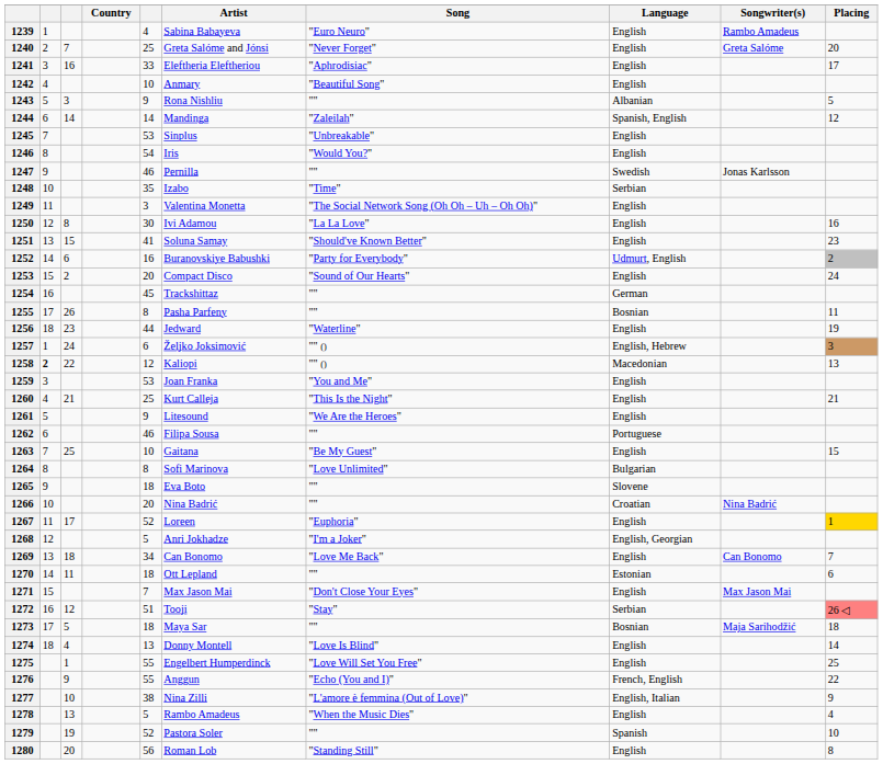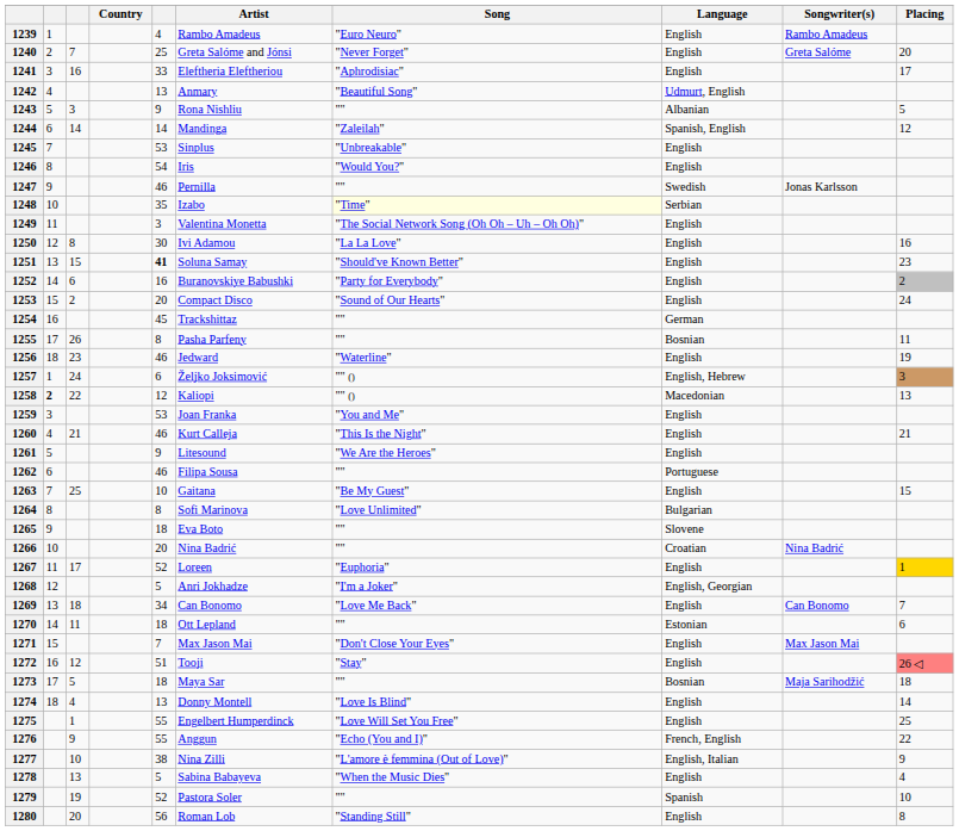 <table class="wikitable sortable plainrowheaders" style="width:100%">
 <tr>
 </tr>
 <tr>
 <th scope="col"></th>
 <th scope="col"></th>
 <th scope="col"></th>
 <th scope="col">Country</th>
 <th scope="col" class="unsortable"></th>
 <th scope="col">Artist</th>
 <th scope="col">Song</th>
 <th scope="col">Language</th>
 <th scope="col">Songwriter(s)</th>
 <th scope="col">Placing</th>
 </tr>
 <tr>
 <th scope="row">1239</th>
 <td>1 </td>
 <td></td>
 <td></td>
 <td>4</td>
-<td><a href='#'>Sabina Babayeva</a></td>
+<td><a href='#'>Rambo Amadeus</a></td>
 <td>"<a href='#'>Euro Neuro</a>"</td>
 <td>English</td>
 <td><a href='#'>Rambo Amadeus</a></td>
 <td></td>
 </tr>
 <tr>
 <th scope="row">1240</th>
 <td>2 </td>
 <td>7</td>
 <td></td>
 <td>25</td>
 <td><a href='#'>Greta Salóme</a> and <a href='#'>Jónsi</a></td>
 <td>"<a href='#'>Never Forget</a>"</td>
 <td>English</td>
 <td><a href='#'>Greta Salóme</a></td>
 <td>20 </td>
 </tr>
 <tr>
 <th scope="row">1241</th>
 <td>3 </td>
 <td>16</td>
 <td></td>
 <td>33</td>
 <td><a href='#'>Eleftheria Eleftheriou</a></td>
 <td>"<a href='#'>Aphrodisiac</a>"</td>
 <td>English</td>
 <td></td>
 <td>17 </td>
 </tr>
 <tr>
 <th scope="row">1242</th>
 <td>4 </td>
 <td></td>
 <td></td>
-<td>10</td>
+<td>13</td>
 <td><a href='#'>Anmary</a></td>
 <td>"<a href='#'>Beautiful Song</a>"</td>
-<td>English</td>
+<td><a href='#'>Udmurt</a>, English</td>
 <td></td>
 <td></td>
 </tr>
 <tr>
 <th scope="row">1243</th>
 <td>5 </td>
 <td>3</td>
 <td></td>
 <td>9</td>
 <td><a href='#'>Rona Nishliu</a></td>
 <td>""</td>
 <td>Albanian</td>
 <td></td>
 <td>5 </td>
 </tr>
 <tr>
 <th scope="row">1244</th>
 <td>6 </td>
 <td>14</td>
 <td></td>
 <td>14</td>
 <td><a href='#'>Mandinga</a></td>
 <td>"<a href='#'>Zaleilah</a>"</td>
 <td>Spanish, English</td>
 <td></td>
 <td>12 </td>
 </tr>
 <tr>
 <th scope="row">1245</th>
 <td>7 </td>
 <td></td>
 <td></td>
 <td>53</td>
 <td><a href='#'>Sinplus</a></td>
 <td>"<a href='#'>Unbreakable</a>"</td>
 <td>English</td>
 <td></td>
 <td></td>
 </tr>
 <tr>
 <th scope="row">1246</th>
 <td>8 </td>
 <td></td>
 <td></td>
 <td>54</td>
 <td><a href='#'>Iris</a></td>
 <td>"<a href='#'>Would You?</a>"</td>
 <td>English</td>
 <td></td>
 <td></td>
 </tr>
 <tr>
 <th scope="row">1247</th>
 <td>9 </td>
 <td></td>
 <td></td>
 <td>46</td>
 <td><a href='#'>Pernilla</a></td>
 <td>""</td>
 <td>Swedish</td>
 <td>Jonas Karlsson</td>
 <td></td>
 </tr>
 <tr>
 <th scope="row">1248</th>
 <td>10 </td>
 <td></td>
 <td></td>
 <td>35</td>
 <td><a href='#'>Izabo</a></td>
-<td>"<a href='#'>Time</a>"</td>
+<td style="background: lightyellow;">"<a href='#'>Time</a>"</td>
 <td>Serbian</td>
 <td></td>
 <td></td>
 </tr>
 <tr>
 <th scope="row">1249</th>
 <td>11 </td>
 <td></td>
 <td></td>
 <td>3</td>
 <td><a href='#'>Valentina Monetta</a></td>
 <td>"<a href='#'>The Social Network Song (Oh Oh – Uh – Oh Oh)</a>"</td>
 <td>English</td>
 <td></td>
 <td></td>
 </tr>
 <tr>
 <th scope="row">1250</th>
 <td>12 </td>
 <td>8</td>
 <td></td>
 <td>30</td>
 <td><a href='#'>Ivi Adamou</a></td>
 <td>"<a href='#'>La La Love</a>"</td>
 <td>English</td>
 <td></td>
 <td>16 </td>
 </tr>
 <tr>
 <th scope="row">1251</th>
 <td>13 </td>
 <td>15</td>
 <td></td>
-<td>41</td>
+<td><strong>41</strong></td>
 <td><a href='#'>Soluna Samay</a></td>
 <td>"<a href='#'>Should've Known Better</a>"</td>
 <td>English</td>
 <td></td>
 <td>23 </td>
 </tr>
 <tr>
 <th scope="row">1252</th>
 <td>14 </td>
 <td>6</td>
 <td></td>
 <td>16</td>
 <td><a href='#'>Buranovskiye Babushki</a></td>
 <td>"<a href='#'>Party for Everybody</a>"</td>
-<td><a href='#'>Udmurt</a>, English</td>
+<td>English</td>
 <td></td>
 <td bgcolor="silver">2 </td>
 </tr>
 <tr>
 <th scope="row">1253</th>
 <td>15 </td>
 <td>2</td>
 <td></td>
 <td>20</td>
 <td><a href='#'>Compact Disco</a></td>
 <td>"<a href='#'>Sound of Our Hearts</a>"</td>
 <td>English</td>
 <td></td>
 <td>24 </td>
 </tr>
 <tr>
 <th scope="row">1254</th>
 <td>16 </td>
 <td></td>
 <td></td>
 <td>45</td>
 <td><a href='#'>Trackshittaz</a></td>
 <td>""</td>
 <td>German</td>
 <td></td>
 <td></td>
 </tr>
 <tr>
 <th scope="row">1255</th>
 <td>17 </td>
 <td>26</td>
 <td></td>
 <td>8</td>
 <td><a href='#'>Pasha Parfeny</a></td>
 <td>""</td>
 <td>Bosnian</td>
 <td></td>
 <td>11 </td>
 </tr>
 <tr>
 <th scope="row">1256</th>
 <td>18 </td>
 <td>23</td>
 <td></td>
-<td>44</td>
+<td>46</td>
 <td><a href='#'>Jedward</a></td>
 <td>"<a href='#'>Waterline</a>"</td>
 <td>English</td>
 <td></td>
 <td>19 </td>
 </tr>
 <tr>
 <th scope="row">1257</th>
 <td>1 </td>
 <td>24</td>
 <td></td>
 <td>6</td>
 <td><a href='#'>Željko Joksimović</a></td>
 <td>"" <small>()</small></td>
 <td>English, Hebrew</td>
 <td></td>
 <td bgcolor="#C96">3 </td>
 </tr>
 <tr>
 <th scope="row">1258</th>
 <td><strong>2 </strong></td>
 <td>22</td>
 <td></td>
 <td>12</td>
 <td><a href='#'>Kaliopi</a></td>
 <td>"" <small>()</small></td>
 <td>Macedonian</td>
 <td></td>
 <td>13 </td>
 </tr>
 <tr>
 <th scope="row">1259</th>
 <td>3 </td>
 <td></td>
 <td></td>
 <td>53</td>
 <td><a href='#'>Joan Franka</a></td>
 <td>"<a href='#'>You and Me</a>"</td>
 <td>English</td>
 <td></td>
 <td></td>
 </tr>
 <tr>
 <th scope="row">1260</th>
 <td>4 </td>
 <td>21</td>
 <td></td>
-<td>25</td>
+<td>46</td>
 <td><a href='#'>Kurt Calleja</a></td>
 <td>"<a href='#'>This Is the Night</a>"</td>
 <td>English</td>
 <td></td>
 <td>21 </td>
 </tr>
 <tr>
 <th scope="row">1261</th>
 <td>5 </td>
 <td></td>
 <td></td>
 <td>9</td>
 <td><a href='#'>Litesound</a></td>
 <td>"<a href='#'>We Are the Heroes</a>"</td>
 <td>English</td>
 <td></td>
 <td></td>
 </tr>
 <tr>
 <th scope="row">1262</th>
 <td>6 </td>
 <td></td>
 <td></td>
 <td>46</td>
 <td><a href='#'>Filipa Sousa</a></td>
 <td>""</td>
 <td>Portuguese</td>
 <td></td>
 <td></td>
 </tr>
 <tr>
 <th scope="row">1263</th>
 <td>7 </td>
 <td>25</td>
 <td></td>
 <td>10</td>
 <td><a href='#'>Gaitana</a></td>
 <td>"<a href='#'>Be My Guest</a>"</td>
 <td>English</td>
 <td></td>
 <td>15 </td>
 </tr>
 <tr>
 <th scope="row">1264</th>
 <td>8 </td>
 <td></td>
 <td></td>
 <td>8</td>
 <td><a href='#'>Sofi Marinova</a></td>
 <td>"<a href='#'>Love Unlimited</a>"</td>
 <td>Bulgarian</td>
 <td></td>
 <td></td>
 </tr>
 <tr>
 <th scope="row">1265</th>
 <td>9 </td>
 <td></td>
 <td></td>
 <td>18</td>
 <td><a href='#'>Eva Boto</a></td>
 <td>""</td>
 <td>Slovene</td>
 <td></td>
 <td></td>
 </tr>
 <tr>
 <th scope="row">1266</th>
 <td>10 </td>
 <td></td>
 <td></td>
 <td>20</td>
 <td><a href='#'>Nina Badrić</a></td>
 <td>""</td>
 <td>Croatian</td>
 <td><a href='#'>Nina Badrić</a></td>
 <td></td>
 </tr>
 <tr>
 <th scope="row">1267</th>
 <td>11 </td>
 <td>17</td>
 <td></td>
 <td>52</td>
 <td><a href='#'>Loreen</a></td>
 <td>"<a href='#'>Euphoria</a>"</td>
 <td>English</td>
 <td></td>
 <td bgcolor="gold">1 </td>
 </tr>
 <tr>
 <th scope="row">1268</th>
 <td>12 </td>
 <td></td>
 <td></td>
 <td>5</td>
 <td><a href='#'>Anri Jokhadze</a></td>
 <td>"<a href='#'>I'm a Joker</a>"</td>
 <td>English, Georgian</td>
 <td></td>
 <td></td>
 </tr>
 <tr>
 <th scope="row">1269</th>
 <td>13 </td>
 <td>18</td>
 <td></td>
 <td>34</td>
 <td><a href='#'>Can Bonomo</a></td>
 <td>"<a href='#'>Love Me Back</a>"</td>
 <td>English</td>
 <td><a href='#'>Can Bonomo</a></td>
 <td>7 </td>
 </tr>
 <tr>
 <th scope="row">1270</th>
 <td>14 </td>
 <td>11</td>
 <td></td>
 <td>18</td>
 <td><a href='#'>Ott Lepland</a></td>
 <td>""</td>
 <td>Estonian</td>
 <td></td>
 <td>6 </td>
 </tr>
 <tr>
 <th scope="row">1271</th>
 <td>15 </td>
 <td></td>
 <td></td>
 <td>7</td>
 <td><a href='#'>Max Jason Mai</a></td>
 <td>"<a href='#'>Don't Close Your Eyes</a>"</td>
 <td>English</td>
 <td><a href='#'>Max Jason Mai</a></td>
 <td></td>
 </tr>
 <tr>
 <th scope="row">1272</th>
 <td>16 </td>
 <td>12</td>
 <td></td>
 <td>51</td>
 <td><a href='#'>Tooji</a></td>
 <td>"<a href='#'>Stay</a>"</td>
-<td>Serbian</td>
+<td>English</td>
 <td></td>
 <td bgcolor="#FE8080">26 ◁ </td>
 </tr>
 <tr>
 <th scope="row">1273</th>
 <td>17 </td>
 <td>5</td>
 <td></td>
 <td>18</td>
 <td><a href='#'>Maya Sar</a></td>
 <td>""</td>
 <td>Bosnian</td>
 <td><a href='#'>Maja Sarihodžić</a></td>
 <td>18 </td>
 </tr>
 <tr>
 <th scope="row">1274</th>
 <td>18 </td>
 <td>4</td>
 <td></td>
 <td>13</td>
 <td><a href='#'>Donny Montell</a></td>
 <td>"<a href='#'>Love Is Blind</a>"</td>
 <td>English</td>
 <td></td>
 <td>14 </td>
 </tr>
 <tr>
 <th scope="row">1275</th>
 <td></td>
 <td>1</td>
 <td></td>
 <td>55</td>
 <td><a href='#'>Engelbert Humperdinck</a></td>
 <td>"<a href='#'>Love Will Set You Free</a>"</td>
 <td>English</td>
 <td></td>
 <td>25</td>
 </tr>
 <tr>
 <th scope="row">1276</th>
 <td></td>
 <td>9</td>
 <td></td>
 <td>55</td>
 <td><a href='#'>Anggun</a></td>
 <td>"<a href='#'>Echo (You and I)</a>"</td>
 <td>French, English</td>
 <td></td>
 <td>22</td>
 </tr>
 <tr>
 <th scope="row">1277</th>
 <td></td>
 <td>10</td>
 <td></td>
 <td>38</td>
 <td><a href='#'>Nina Zilli</a></td>
 <td>"<a href='#'><span>L'amore è femmina</span> (Out of Love)</a>"</td>
 <td>English, Italian</td>
 <td></td>
 <td>9</td>
 </tr>
 <tr>
 <th scope="row">1278</th>
 <td></td>
 <td>13</td>
 <td></td>
 <td>5</td>
-<td><a href='#'>Rambo Amadeus</a></td>
+<td><a href='#'>Sabina Babayeva</a></td>
 <td>"<a href='#'>When the Music Dies</a>"</td>
 <td>English</td>
 <td></td>
 <td>4</td>
 </tr>
 <tr>
 <th scope="row">1279</th>
 <td></td>
 <td>19</td>
 <td></td>
 <td>52</td>
 <td><a href='#'>Pastora Soler</a></td>
 <td>""</td>
 <td>Spanish</td>
 <td></td>
 <td>10</td>
 </tr>
 <tr>
 <th scope="row">1280</th>
 <td></td>
 <td>20</td>
 <td></td>
 <td>56</td>
 <td><a href='#'>Roman Lob</a></td>
 <td>"<a href='#'>Standing Still</a>"</td>
 <td>English</td>
 <td></td>
 <td>8</td>
 </tr>
 </table>
